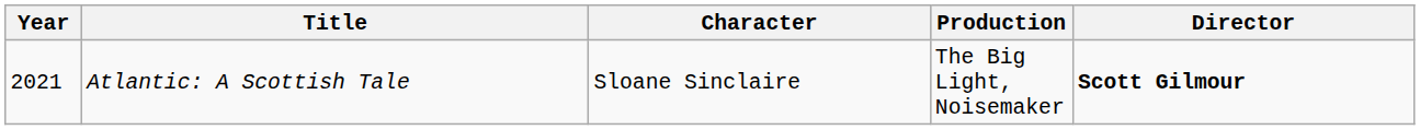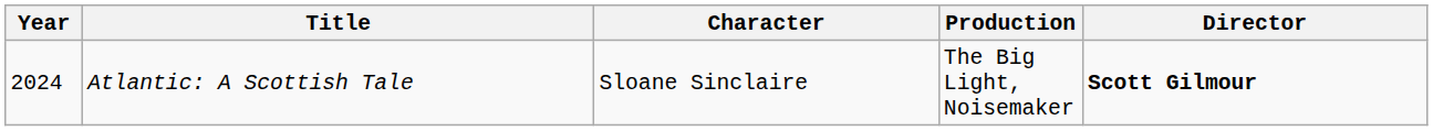 <table class="wikitable">
 <tr>
 <th scope="col" width="40">Year</th>
 <th scope="col" width="300">Title</th>
 <th scope="col" width="200">Character</th>
 <th scope="col" width="80">Production</th>
 <th scope="col" width="200">Director</th>
 </tr>
 <tr>
-<td>2021</td>
+<td>2024</td>
 <td><em>Atlantic: A Scottish Tale</em></td>
 <td>Sloane Sinclaire</td>
 <td>The Big Light, Noisemaker</td>
 <td><strong>Scott Gilmour</strong></td>
 </tr>
 </table>
